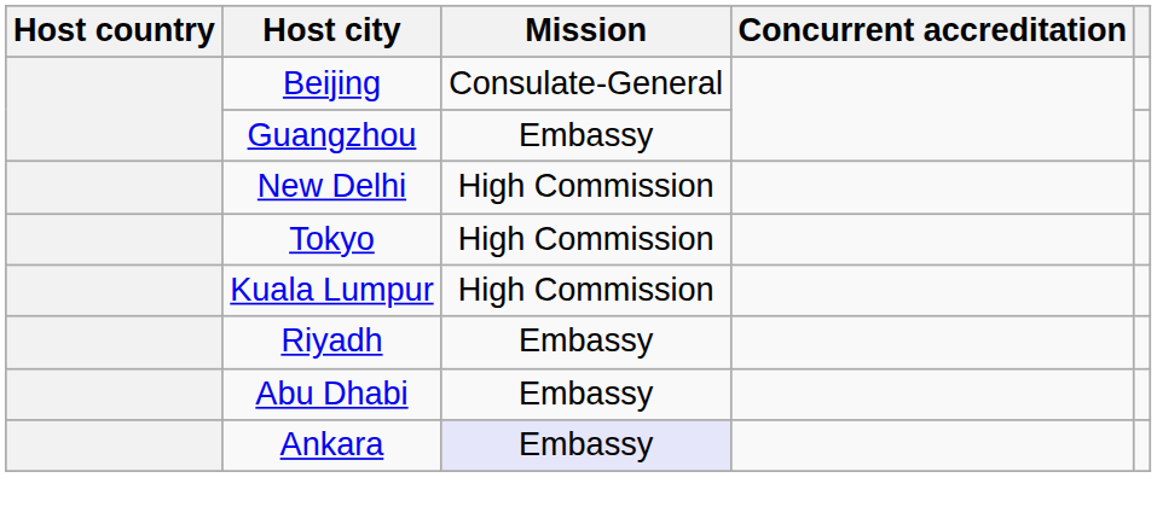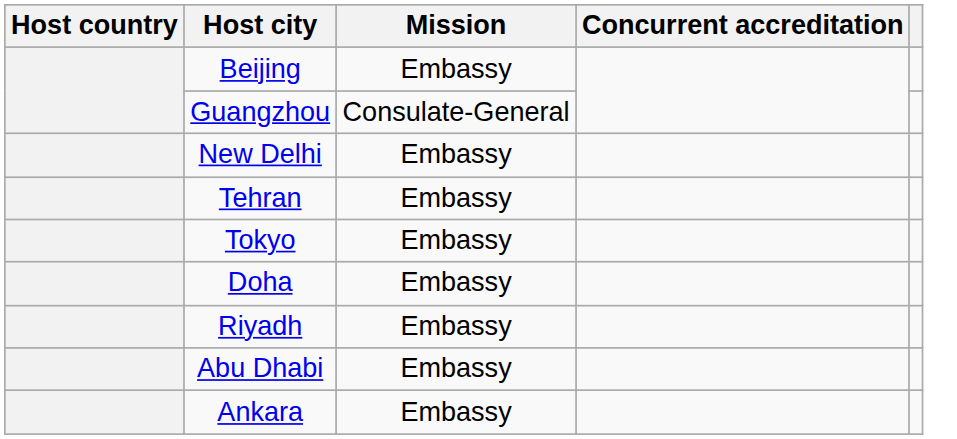 <table class="wikitable plainrowheaders" style="text-align:center;">
 <tr>
 <th scope="col">Host country</th>
 <th scope="col">Host city</th>
 <th scope="col">Mission</th>
 <th scope="col">Concurrent accreditation</th>
 <th scope="col"></th>
 </tr>
 <tr>
 <th scope="row" rowspan="2"></th>
 <td><a href='#'>Beijing</a></td>
-<td>Consulate-General</td>
+<td>Embassy</td>
 <td rowspan="2"></td>
 <td></td>
 </tr>
 <tr>
 <td><a href='#'>Guangzhou</a></td>
-<td>Embassy</td>
+<td>Consulate-General</td>
 <td></td>
 </tr>
 <tr>
 <th scope="row"></th>
 <td><a href='#'>New Delhi</a></td>
-<td>High Commission</td>
+<td>Embassy</td>
+<td></td>
+<td></td>
+</tr>
+<tr>
+<th scope="row"></th>
+<td><a href='#'>Tehran</a></td>
+<td>Embassy</td>
 <td></td>
 <td></td>
 </tr>
 <tr>
 <th scope="row"></th>
 <td><a href='#'>Tokyo</a></td>
-<td>High Commission</td>
+<td>Embassy</td>
 <td></td>
 <td></td>
 </tr>
 <tr>
 <th scope="row"></th>
-<td><a href='#'>Kuala Lumpur</a></td>
-<td>High Commission</td>
+<td><a href='#'>Doha</a></td>
+<td>Embassy</td>
 <td></td>
 <td></td>
 </tr>
 <tr>
 <th scope="row"></th>
 <td><a href='#'>Riyadh</a></td>
 <td>Embassy</td>
 <td></td>
 <td><br></td>
 </tr>
 <tr>
 <th scope="row"></th>
 <td><a href='#'>Abu Dhabi</a></td>
 <td>Embassy</td>
 <td></td>
 <td></td>
 </tr>
 <tr>
 <th scope="row"></th>
 <td><a href='#'>Ankara</a></td>
-<td style="background: lavender;">Embassy</td>
+<td>Embassy</td>
 <td></td>
 <td></td>
 </tr>
 </table>
